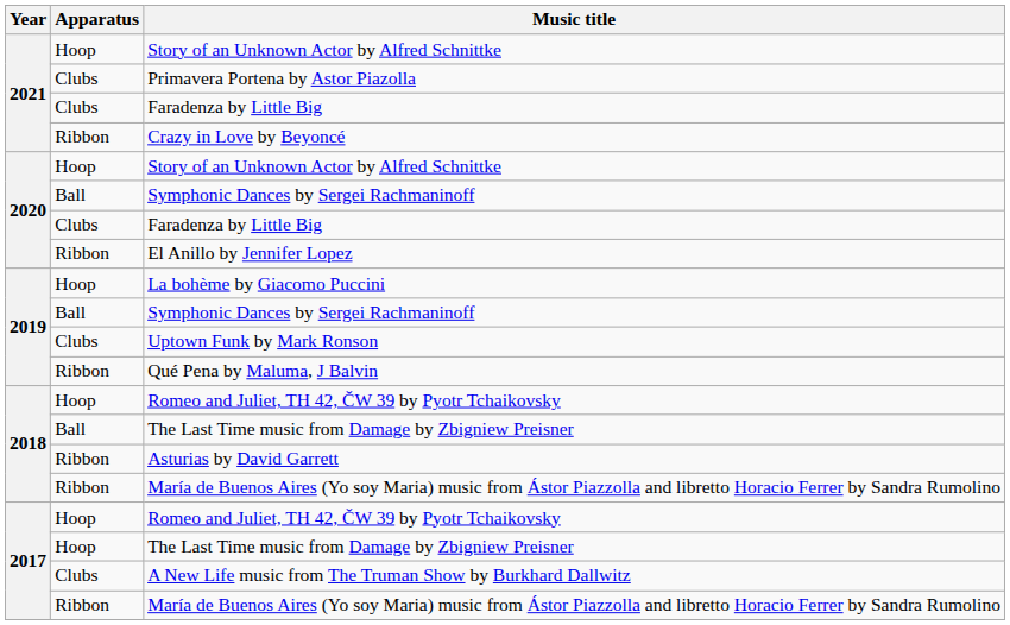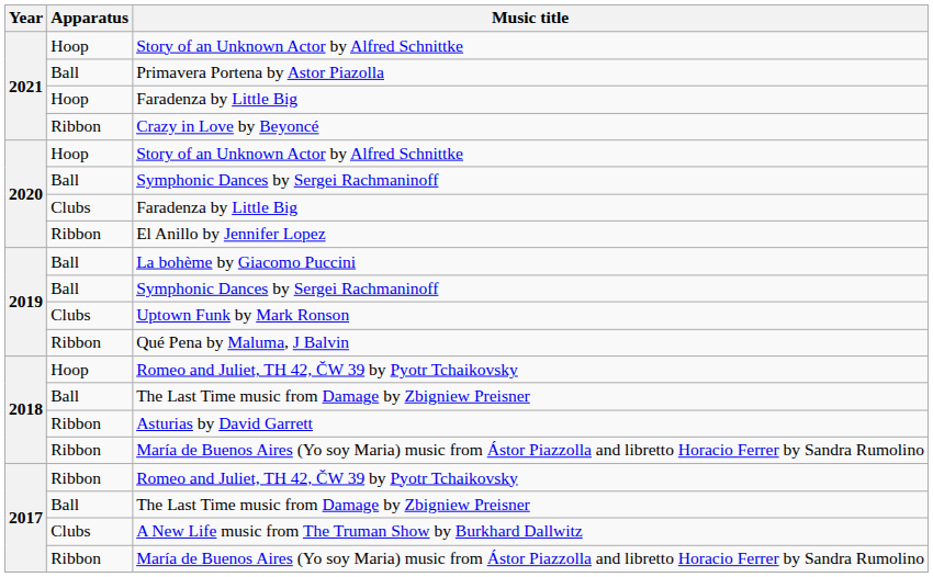 <table class="wikitable plainrowheaders">
 <tr>
 <th scope=col>Year</th>
 <th scope=col>Apparatus</th>
 <th scope=col>Music title</th>
 </tr>
 <tr>
 <th scope=row rowspan=4>2021</th>
 <td>Hoop</td>
 <td><a href='#'>Story of an Unknown Actor</a> by <a href='#'>Alfred Schnittke</a></td>
 </tr>
 <tr>
-<td>Clubs</td>
+<td>Ball</td>
 <td>Primavera Portena by <a href='#'>Astor Piazolla</a></td>
 </tr>
 <tr>
-<td>Clubs</td>
+<td>Hoop</td>
 <td>Faradenza by <a href='#'>Little Big</a></td>
 </tr>
 <tr>
 <td>Ribbon</td>
 <td><a href='#'>Crazy in Love</a> by <a href='#'>Beyoncé</a></td>
 </tr>
 <tr>
 <th scope=row rowspan=4>2020</th>
 <td>Hoop</td>
 <td><a href='#'>Story of an Unknown Actor</a> by <a href='#'>Alfred Schnittke</a></td>
 </tr>
 <tr>
 <td>Ball</td>
 <td><a href='#'>Symphonic Dances</a> by <a href='#'>Sergei Rachmaninoff</a></td>
 </tr>
 <tr>
 <td>Clubs</td>
 <td>Faradenza by <a href='#'>Little Big</a></td>
 </tr>
 <tr>
 <td>Ribbon</td>
 <td>El Anillo by <a href='#'>Jennifer Lopez</a></td>
 </tr>
 <tr>
 <th scope=row rowspan=4>2019</th>
-<td>Hoop</td>
+<td>Ball</td>
 <td><a href='#'>La bohème</a> by <a href='#'>Giacomo Puccini</a></td>
 </tr>
 <tr>
 <td>Ball</td>
 <td><a href='#'>Symphonic Dances</a> by <a href='#'>Sergei Rachmaninoff</a></td>
 </tr>
 <tr>
 <td>Clubs</td>
 <td><a href='#'>Uptown Funk</a> by <a href='#'>Mark Ronson</a></td>
 </tr>
 <tr>
 <td>Ribbon</td>
 <td>Qué Pena by <a href='#'>Maluma</a>, <a href='#'>J Balvin</a></td>
 </tr>
 <tr>
 <th scope=row rowspan=4>2018</th>
 <td>Hoop</td>
 <td><a href='#'>Romeo and Juliet, TH 42, ČW 39</a> by <a href='#'>Pyotr Tchaikovsky</a></td>
 </tr>
 <tr>
 <td>Ball</td>
 <td>The Last Time music from <a href='#'>Damage</a> by <a href='#'>Zbigniew Preisner</a></td>
 </tr>
 <tr>
 <td>Ribbon</td>
 <td><a href='#'>Asturias</a> by <a href='#'>David Garrett</a></td>
 </tr>
 <tr>
 <td>Ribbon</td>
 <td><a href='#'>María de Buenos Aires</a> (Yo soy Maria) music from <a href='#'>Ástor Piazzolla</a> and libretto <a href='#'>Horacio Ferrer</a> by Sandra Rumolino</td>
 </tr>
 <tr>
 <th scope=row rowspan=4>2017</th>
-<td>Hoop</td>
+<td>Ribbon</td>
 <td><a href='#'>Romeo and Juliet, TH 42, ČW 39</a> by <a href='#'>Pyotr Tchaikovsky</a></td>
 </tr>
 <tr>
-<td>Hoop</td>
+<td>Ball</td>
 <td>The Last Time music from <a href='#'>Damage</a> by <a href='#'>Zbigniew Preisner</a></td>
 </tr>
 <tr>
 <td>Clubs</td>
 <td><a href='#'>A New Life</a> music from <a href='#'>The Truman Show</a> by <a href='#'>Burkhard Dallwitz</a></td>
 </tr>
 <tr>
 <td>Ribbon</td>
 <td><a href='#'>María de Buenos Aires</a> (Yo soy Maria) music from <a href='#'>Ástor Piazzolla</a> and libretto <a href='#'>Horacio Ferrer</a> by Sandra Rumolino</td>
 </tr>
 <tr>
 </tr>
 </table>
